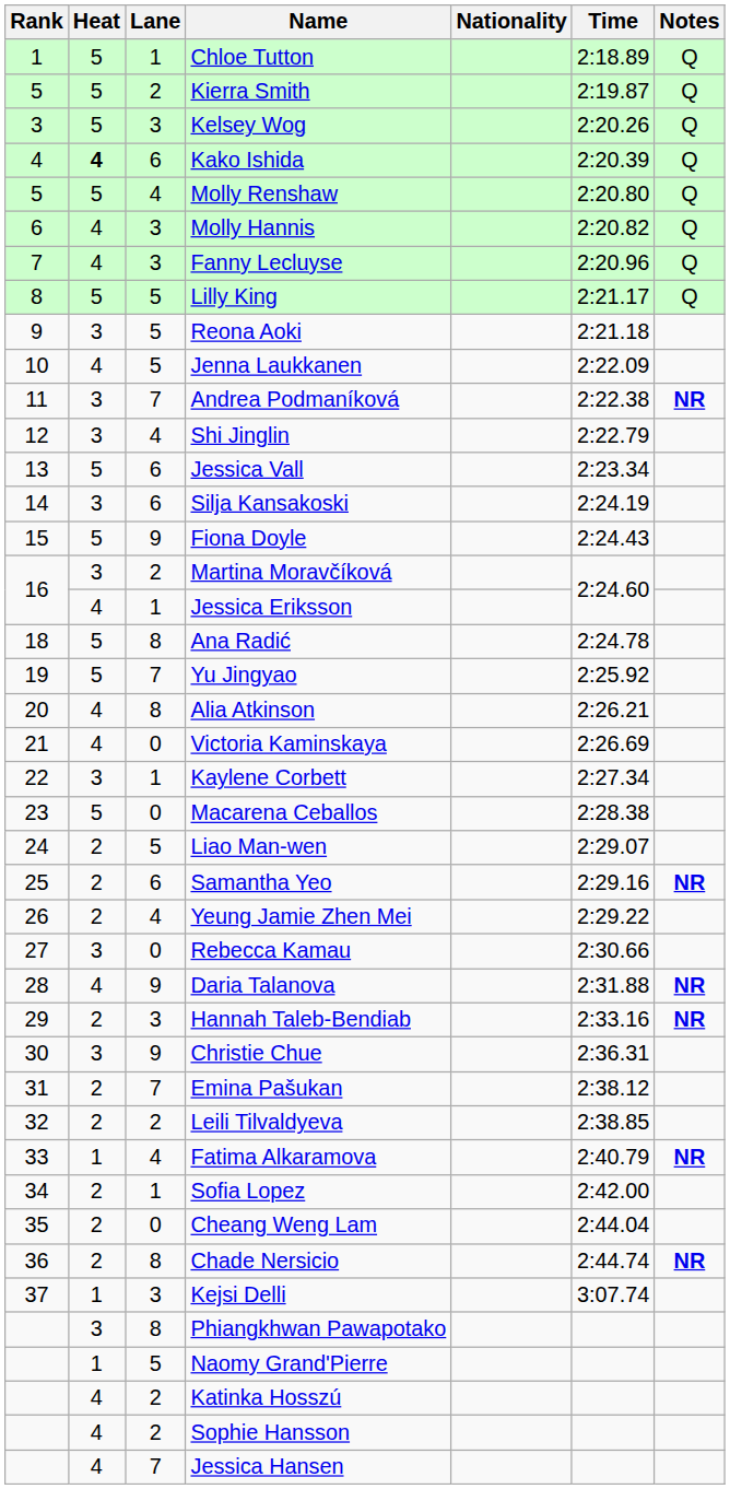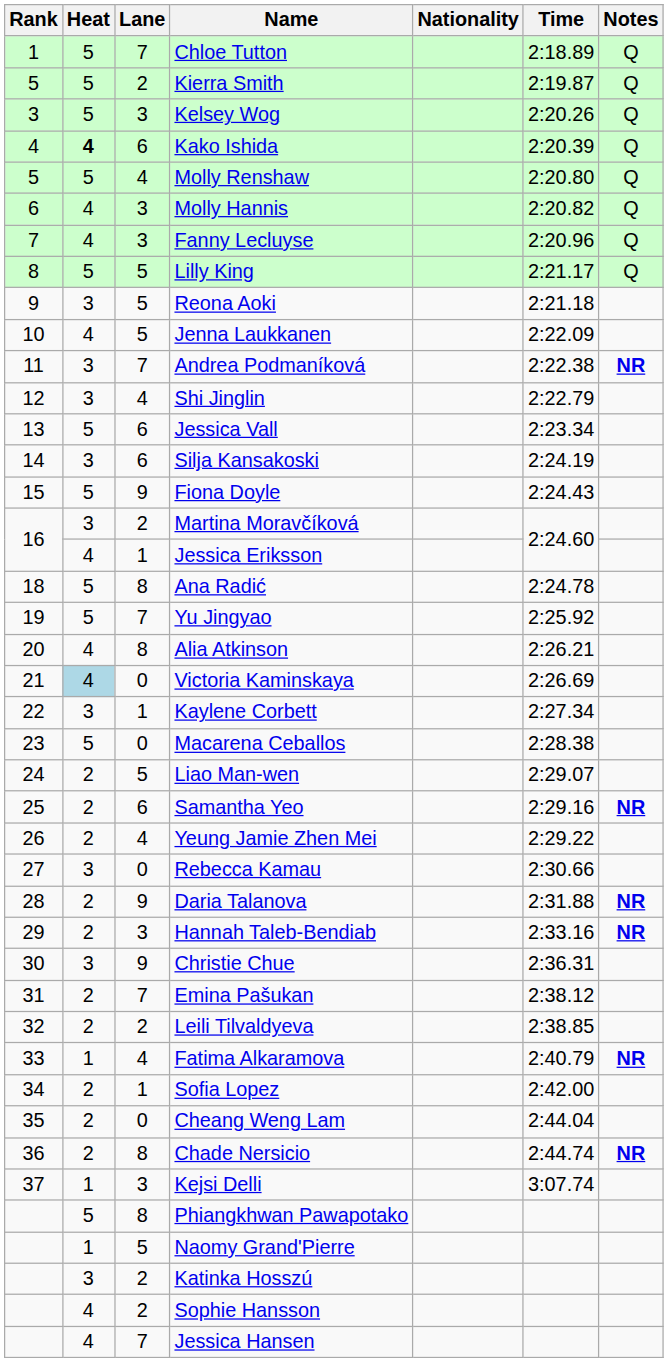 <table class="wikitable sortable" style="text-align:center">
 <tr>
 <th>Rank</th>
 <th>Heat</th>
 <th>Lane</th>
 <th>Name</th>
 <th>Nationality</th>
 <th>Time</th>
 <th>Notes</th>
 </tr>
 <tr bgcolor=ccffcc>
 <td>1</td>
 <td>5</td>
-<td>1</td>
+<td>7</td>
 <td align=left><a href='#'>Chloe Tutton</a></td>
 <td align=left></td>
 <td>2:18.89</td>
 <td>Q</td>
 </tr>
 <tr bgcolor=ccffcc>
 <td>5</td>
 <td>5</td>
 <td>2</td>
 <td align=left><a href='#'>Kierra Smith</a></td>
 <td align=left></td>
 <td>2:19.87</td>
 <td>Q</td>
 </tr>
 <tr bgcolor=ccffcc>
 <td>3</td>
 <td>5</td>
 <td>3</td>
 <td align=left><a href='#'>Kelsey Wog</a></td>
 <td align=left></td>
 <td>2:20.26</td>
 <td>Q</td>
 </tr>
 <tr bgcolor=ccffcc>
 <td>4</td>
 <td><strong>4</strong></td>
 <td>6</td>
 <td align=left><a href='#'>Kako Ishida</a></td>
 <td align=left></td>
 <td>2:20.39</td>
 <td>Q</td>
 </tr>
 <tr bgcolor=ccffcc>
 <td>5</td>
 <td>5</td>
 <td>4</td>
 <td align=left><a href='#'>Molly Renshaw</a></td>
 <td align=left></td>
 <td>2:20.80</td>
 <td>Q</td>
 </tr>
 <tr bgcolor=ccffcc>
 <td>6</td>
 <td>4</td>
 <td>3</td>
 <td align=left><a href='#'>Molly Hannis</a></td>
 <td align=left></td>
 <td>2:20.82</td>
 <td>Q</td>
 </tr>
 <tr bgcolor=ccffcc>
 <td>7</td>
 <td>4</td>
 <td>3</td>
 <td align=left><a href='#'>Fanny Lecluyse</a></td>
 <td align=left></td>
 <td>2:20.96</td>
 <td>Q</td>
 </tr>
 <tr bgcolor=ccffcc>
 <td>8</td>
 <td>5</td>
 <td>5</td>
 <td align=left><a href='#'>Lilly King</a></td>
 <td align=left></td>
 <td>2:21.17</td>
 <td>Q</td>
 </tr>
 <tr>
 <td>9</td>
 <td>3</td>
 <td>5</td>
 <td align=left><a href='#'>Reona Aoki</a></td>
 <td align=left></td>
 <td>2:21.18</td>
 <td></td>
 </tr>
 <tr>
 <td>10</td>
 <td>4</td>
 <td>5</td>
 <td align=left><a href='#'>Jenna Laukkanen</a></td>
 <td align=left></td>
 <td>2:22.09</td>
 <td></td>
 </tr>
 <tr>
 <td>11</td>
 <td>3</td>
 <td>7</td>
 <td align=left><a href='#'>Andrea Podmaníková</a></td>
 <td align=left></td>
 <td>2:22.38</td>
 <td><strong><a href='#'>NR</a></strong></td>
 </tr>
 <tr>
 <td>12</td>
 <td>3</td>
 <td>4</td>
 <td align=left><a href='#'>Shi Jinglin</a></td>
 <td align=left></td>
 <td>2:22.79</td>
 <td></td>
 </tr>
 <tr>
 <td>13</td>
 <td>5</td>
 <td>6</td>
 <td align=left><a href='#'>Jessica Vall</a></td>
 <td align=left></td>
 <td>2:23.34</td>
 <td></td>
 </tr>
 <tr>
 <td>14</td>
 <td>3</td>
 <td>6</td>
 <td align=left><a href='#'>Silja Kansakoski</a></td>
 <td align=left></td>
 <td>2:24.19</td>
 <td></td>
 </tr>
 <tr>
 <td>15</td>
 <td>5</td>
 <td>9</td>
 <td align=left><a href='#'>Fiona Doyle</a></td>
 <td align=left></td>
 <td>2:24.43</td>
 <td></td>
 </tr>
 <tr>
 <td rowspan=2>16</td>
 <td>3</td>
 <td>2</td>
 <td align=left><a href='#'>Martina Moravčíková</a></td>
 <td align=left></td>
 <td rowspan=2>2:24.60</td>
 <td></td>
 </tr>
 <tr>
 <td>4</td>
 <td>1</td>
 <td align=left><a href='#'>Jessica Eriksson</a></td>
 <td align=left></td>
 <td></td>
 </tr>
 <tr>
 <td>18</td>
 <td>5</td>
 <td>8</td>
 <td align=left><a href='#'>Ana Radić</a></td>
 <td align=left></td>
 <td>2:24.78</td>
 <td></td>
 </tr>
 <tr>
 <td>19</td>
 <td>5</td>
 <td>7</td>
 <td align=left><a href='#'>Yu Jingyao</a></td>
 <td align=left></td>
 <td>2:25.92</td>
 <td></td>
 </tr>
 <tr>
 <td>20</td>
 <td>4</td>
 <td>8</td>
 <td align=left><a href='#'>Alia Atkinson</a></td>
 <td align=left></td>
 <td>2:26.21</td>
 <td></td>
 </tr>
 <tr>
 <td>21</td>
-<td>4</td>
+<td style="background: lightblue;">4</td>
 <td>0</td>
 <td align=left><a href='#'>Victoria Kaminskaya</a></td>
 <td align=left></td>
 <td>2:26.69</td>
 <td></td>
 </tr>
 <tr>
 <td>22</td>
 <td>3</td>
 <td>1</td>
 <td align=left><a href='#'>Kaylene Corbett</a></td>
 <td align=left></td>
 <td>2:27.34</td>
 <td></td>
 </tr>
 <tr>
 <td>23</td>
 <td>5</td>
 <td>0</td>
 <td align=left><a href='#'>Macarena Ceballos</a></td>
 <td align=left></td>
 <td>2:28.38</td>
 <td></td>
 </tr>
 <tr>
 <td>24</td>
 <td>2</td>
 <td>5</td>
 <td align=left><a href='#'>Liao Man-wen</a></td>
 <td align=left></td>
 <td>2:29.07</td>
 <td></td>
 </tr>
 <tr>
 <td>25</td>
 <td>2</td>
 <td>6</td>
 <td align=left><a href='#'>Samantha Yeo</a></td>
 <td align=left></td>
 <td>2:29.16</td>
 <td><strong><a href='#'>NR</a></strong></td>
 </tr>
 <tr>
 <td>26</td>
 <td>2</td>
 <td>4</td>
 <td align=left><a href='#'>Yeung Jamie Zhen Mei</a></td>
 <td align=left></td>
 <td>2:29.22</td>
 <td></td>
 </tr>
 <tr>
 <td>27</td>
 <td>3</td>
 <td>0</td>
 <td align=left><a href='#'>Rebecca Kamau</a></td>
 <td align=left></td>
 <td>2:30.66</td>
 <td></td>
 </tr>
 <tr>
 <td>28</td>
-<td>4</td>
+<td>2</td>
 <td>9</td>
 <td align=left><a href='#'>Daria Talanova</a></td>
 <td align=left></td>
 <td>2:31.88</td>
 <td><strong><a href='#'>NR</a></strong></td>
 </tr>
 <tr>
 <td>29</td>
 <td>2</td>
 <td>3</td>
 <td align=left><a href='#'>Hannah Taleb-Bendiab</a></td>
 <td align=left></td>
 <td>2:33.16</td>
 <td><strong><a href='#'>NR</a></strong></td>
 </tr>
 <tr>
 <td>30</td>
 <td>3</td>
 <td>9</td>
 <td align=left><a href='#'>Christie Chue</a></td>
 <td align=left></td>
 <td>2:36.31</td>
 <td></td>
 </tr>
 <tr>
 <td>31</td>
 <td>2</td>
 <td>7</td>
 <td align=left><a href='#'>Emina Pašukan</a></td>
 <td align=left></td>
 <td>2:38.12</td>
 <td></td>
 </tr>
 <tr>
 <td>32</td>
 <td>2</td>
 <td>2</td>
 <td align=left><a href='#'>Leili Tilvaldyeva</a></td>
 <td align=left></td>
 <td>2:38.85</td>
 <td></td>
 </tr>
 <tr>
 <td>33</td>
 <td>1</td>
 <td>4</td>
 <td align=left><a href='#'>Fatima Alkaramova</a></td>
 <td align=left></td>
 <td>2:40.79</td>
 <td><strong><a href='#'>NR</a></strong></td>
 </tr>
 <tr>
 <td>34</td>
 <td>2</td>
 <td>1</td>
 <td align=left><a href='#'>Sofia Lopez</a></td>
 <td align=left></td>
 <td>2:42.00</td>
 <td></td>
 </tr>
 <tr>
 <td>35</td>
 <td>2</td>
 <td>0</td>
 <td align=left><a href='#'>Cheang Weng Lam</a></td>
 <td align=left></td>
 <td>2:44.04</td>
 <td></td>
 </tr>
 <tr>
 <td>36</td>
 <td>2</td>
 <td>8</td>
 <td align=left><a href='#'>Chade Nersicio</a></td>
 <td align=left></td>
 <td>2:44.74</td>
 <td><strong><a href='#'>NR</a></strong></td>
 </tr>
 <tr>
 <td>37</td>
 <td>1</td>
 <td>3</td>
 <td align=left><a href='#'>Kejsi Delli</a></td>
 <td align=left></td>
 <td>3:07.74</td>
 <td></td>
 </tr>
 <tr>
 <td></td>
-<td>3</td>
+<td>5</td>
 <td>8</td>
 <td align=left><a href='#'>Phiangkhwan Pawapotako</a></td>
 <td align=left></td>
 <td></td>
 <td></td>
 </tr>
 <tr>
 <td></td>
 <td>1</td>
 <td>5</td>
 <td align=left><a href='#'>Naomy Grand'Pierre</a></td>
 <td align=left></td>
 <td></td>
 <td></td>
 </tr>
 <tr>
 <td></td>
-<td>4</td>
+<td>3</td>
 <td>2</td>
 <td align=left><a href='#'>Katinka Hosszú</a></td>
 <td align=left></td>
 <td></td>
 <td></td>
 </tr>
 <tr>
 <td></td>
 <td>4</td>
 <td>2</td>
 <td align=left><a href='#'>Sophie Hansson</a></td>
 <td align=left></td>
 <td></td>
 <td></td>
 </tr>
 <tr>
 <td></td>
 <td>4</td>
 <td>7</td>
 <td align=left><a href='#'>Jessica Hansen</a></td>
 <td align=left></td>
 <td></td>
 <td></td>
 </tr>
 </table>
